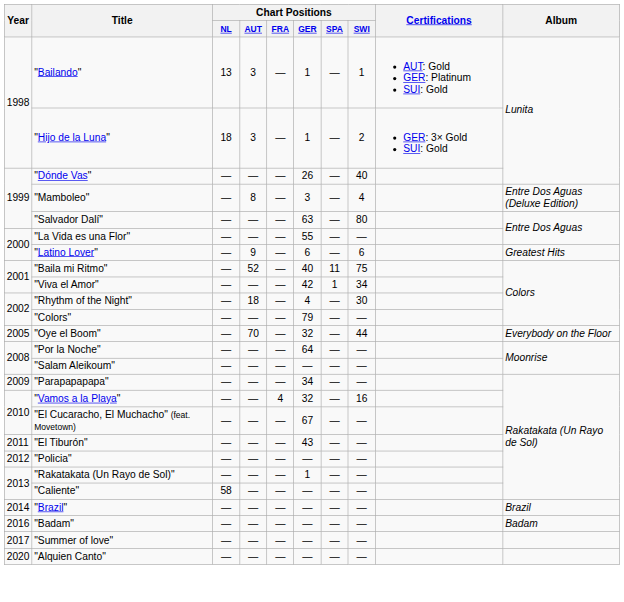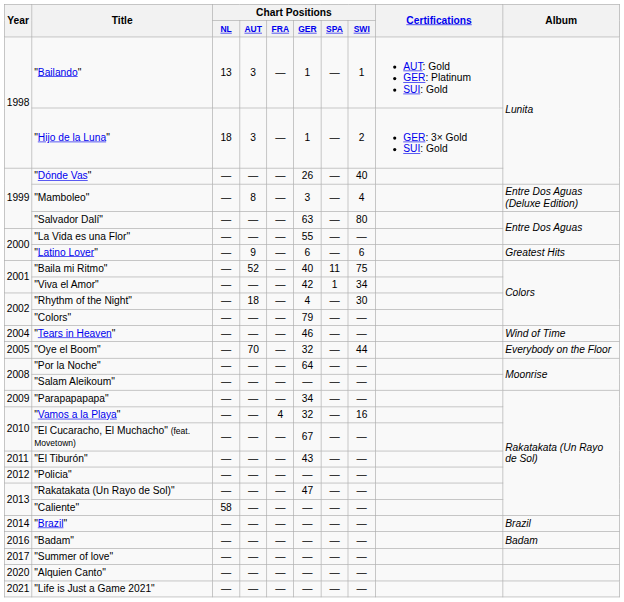 <table class="wikitable">
 <tr>
 <th rowspan="2">Year</th>
 <th width="275" rowspan="2">Title</th>
 <th colspan="6">Chart Positions</th>
 <th scope="col" rowspan="2" style="width:12em;"><a href='#'>Certifications</a></th>
 <th width="175" rowspan="2">Album</th>
 </tr>
 <tr>
 <th width="35"><small> <a href='#'>NL</a></small><br></th>
 <th width="35"><small><a href='#'>AUT</a></small><br></th>
 <th width="35"><small> <a href='#'>FRA</a></small><br></th>
 <th width="35"><small> <a href='#'>GER</a></small><br></th>
 <th width="35"><small><a href='#'>SPA</a></small><br></th>
 <th width="35"><small> <a href='#'>SWI</a></small><br></th>
 </tr>
 <tr>
 <td rowspan=2>1998</td>
 <td>"<a href='#'>Bailando</a>"</td>
 <td align="center">13</td>
 <td align="center">3</td>
 <td align="center">—</td>
 <td align="center">1</td>
 <td align="center">—</td>
 <td align="center">1</td>
 <td><br><ul><li><a href='#'>AUT</a>: Gold</li><li><a href='#'>GER</a>: Platinum</li><li><a href='#'>SUI</a>: Gold</li></ul></td>
 <td rowspan="3"><em>Lunita</em></td>
 </tr>
 <tr>
 <td>"<a href='#'>Hijo de la Luna</a>"</td>
 <td align="center">18</td>
 <td align="center">3</td>
 <td align="center">—</td>
 <td align="center">1</td>
 <td align="center">—</td>
 <td align="center">2</td>
 <td><br><ul><li><a href='#'>GER</a>: 3× Gold</li><li><a href='#'>SUI</a>: Gold</li></ul></td>
 </tr>
 <tr>
 <td rowspan="3">1999</td>
 <td>"<a href='#'>Dónde Vas</a>"</td>
 <td align="center">—</td>
 <td align="center">—</td>
 <td align="center">—</td>
 <td align="center">26</td>
 <td align="center">—</td>
 <td align="center">40</td>
 <td></td>
 </tr>
 <tr>
 <td>"Mamboleo"</td>
 <td align="center">—</td>
 <td align="center">8</td>
 <td align="center">—</td>
 <td align="center">3</td>
 <td align="center">—</td>
 <td align="center">4</td>
 <td></td>
 <td><em>Entre Dos Aguas (Deluxe Edition)</em></td>
 </tr>
 <tr>
 <td>"Salvador Dalí"</td>
 <td align="center">—</td>
 <td align="center">—</td>
 <td align="center">—</td>
 <td align="center">63</td>
 <td align="center">—</td>
 <td align="center">80</td>
 <td></td>
 <td rowspan="2"><em>Entre Dos Aguas</em></td>
 </tr>
 <tr>
 <td rowspan="2">2000</td>
 <td>"La Vida es una Flor"</td>
 <td align="center">—</td>
 <td align="center">—</td>
 <td align="center">—</td>
 <td align="center">55</td>
 <td align="center">—</td>
 <td align="center">—</td>
 <td></td>
 </tr>
 <tr>
 <td>"<a href='#'>Latino Lover</a>"</td>
 <td align="center">—</td>
 <td align="center">9</td>
 <td align="center">—</td>
 <td align="center">6</td>
 <td align="center">—</td>
 <td align="center">6</td>
 <td></td>
 <td><em>Greatest Hits</em></td>
 </tr>
 <tr>
 <td rowspan="2">2001</td>
 <td>"Baila mi Ritmo"</td>
 <td align="center">—</td>
 <td align="center">52</td>
 <td align="center">—</td>
 <td align="center">40</td>
 <td align="center">11</td>
 <td align="center">75</td>
 <td></td>
 <td rowspan="4"><em>Colors</em></td>
 </tr>
 <tr>
 <td>"Viva el Amor"</td>
 <td align="center">—</td>
 <td align="center">—</td>
 <td align="center">—</td>
 <td align="center">42</td>
 <td align="center">1</td>
 <td align="center">34</td>
 <td></td>
 </tr>
 <tr>
 <td rowspan="2">2002</td>
 <td>"Rhythm of the Night"</td>
 <td align="center">—</td>
 <td align="center">18</td>
 <td align="center">—</td>
 <td align="center">4</td>
 <td align="center">—</td>
 <td align="center">30</td>
 <td></td>
 </tr>
 <tr>
 <td>"Colors"</td>
 <td align="center">—</td>
 <td align="center">—</td>
 <td align="center">—</td>
 <td align="center">79</td>
 <td align="center">—</td>
 <td align="center">—</td>
 <td></td>
 </tr>
 <tr>
+<td>2004</td>
+<td>"<a href='#'>Tears in Heaven</a>"</td>
+<td align="center">—</td>
+<td align="center">—</td>
+<td align="center">—</td>
+<td align="center">46</td>
+<td align="center">—</td>
+<td align="center">—</td>
+<td></td>
+<td><em>Wind of Time</em></td>
+</tr>
+<tr>
 <td>2005</td>
 <td>"Oye el Boom"</td>
 <td align="center">—</td>
 <td align="center">70</td>
 <td align="center">—</td>
 <td align="center">32</td>
 <td align="center">—</td>
 <td align="center">44</td>
 <td></td>
 <td><em>Everybody on the Floor</em></td>
 </tr>
 <tr>
 <td rowspan="2">2008</td>
 <td>"Por la Noche"</td>
 <td align="center">—</td>
 <td align="center">—</td>
 <td align="center">—</td>
 <td align="center">64</td>
 <td align="center">—</td>
 <td align="center">—</td>
 <td></td>
 <td rowspan="2"><em>Moonrise</em></td>
 </tr>
 <tr>
 <td>"Salam Aleikoum"</td>
 <td align="center">—</td>
 <td align="center">—</td>
 <td align="center">—</td>
 <td align="center">—</td>
 <td align="center">—</td>
 <td align="center">—</td>
 <td></td>
 </tr>
 <tr>
 <td>2009</td>
 <td>"Parapapapapa"</td>
 <td align="center">—</td>
 <td align="center">—</td>
 <td align="center">—</td>
 <td align="center">34</td>
 <td align="center">—</td>
 <td align="center">—</td>
 <td></td>
 <td rowspan="7"><em>Rakatakata (Un Rayo de Sol)</em></td>
 </tr>
 <tr>
 <td rowspan="2">2010</td>
 <td>"<a href='#'>Vamos a la Playa</a>"</td>
 <td align="center">—</td>
 <td align="center">—</td>
 <td align="center">4</td>
 <td align="center">32</td>
 <td align="center">—</td>
 <td align="center">16</td>
 <td></td>
 </tr>
 <tr>
 <td>"El Cucaracho, El Muchacho" <small>(feat. Movetown)</small></td>
 <td align="center">—</td>
 <td align="center">—</td>
 <td align="center">—</td>
 <td align="center">67</td>
 <td align="center">—</td>
 <td align="center">—</td>
 <td></td>
 </tr>
 <tr>
 <td>2011</td>
 <td>"El Tiburón"</td>
 <td align="center">—</td>
 <td align="center">—</td>
 <td align="center">—</td>
 <td align="center">43</td>
 <td align="center">—</td>
 <td align="center">—</td>
 <td></td>
 </tr>
 <tr>
 <td>2012</td>
 <td>"Policia"</td>
 <td align="center">—</td>
 <td align="center">—</td>
 <td align="center">—</td>
 <td align="center">—</td>
 <td align="center">—</td>
 <td align="center">—</td>
 <td></td>
 </tr>
 <tr>
 <td rowspan="2">2013</td>
 <td>"Rakatakata (Un Rayo de Sol)"</td>
 <td align="center">—</td>
 <td align="center">—</td>
 <td align="center">—</td>
-<td align="center">1</td>
+<td align="center">47</td>
 <td align="center">—</td>
 <td align="center">—</td>
 <td></td>
 </tr>
 <tr>
 <td>"Caliente"</td>
 <td align="center">58</td>
 <td align="center">—</td>
 <td align="center">—</td>
 <td align="center">—</td>
 <td align="center">—</td>
 <td align="center">—</td>
 <td></td>
 </tr>
 <tr>
 <td>2014</td>
 <td>"<a href='#'>Brazil</a>"</td>
 <td align="center">—</td>
 <td align="center">—</td>
 <td align="center">—</td>
 <td align="center">—</td>
 <td align="center">—</td>
 <td align="center">—</td>
 <td></td>
 <td><em>Brazil</em></td>
 </tr>
 <tr>
 <td>2016</td>
 <td>"Badam"</td>
 <td align="center">—</td>
 <td align="center">—</td>
 <td align="center">—</td>
 <td align="center">—</td>
 <td align="center">—</td>
 <td align="center">—</td>
 <td></td>
 <td><em>Badam</em></td>
 </tr>
 <tr>
 <td>2017</td>
 <td>"Summer of love"</td>
 <td align="center">—</td>
 <td align="center">—</td>
 <td align="center">—</td>
 <td align="center">—</td>
 <td align="center">—</td>
 <td align="center">—</td>
 <td></td>
 <td></td>
 </tr>
 <tr>
 <td>2020</td>
 <td>"Alquien Canto"</td>
 <td align="center">—</td>
 <td align="center">—</td>
 <td align="center">—</td>
 <td align="center">—</td>
 <td align="center">—</td>
 <td align="center">—</td>
 <td></td>
 <td></td>
 </tr>
+<tr>
+<td>2021</td>
+<td>"Life is Just a Game 2021"</td>
+<td align="center">—</td>
+<td align="center">—</td>
+<td align="center">—</td>
+<td align="center">—</td>
+<td align="center">—</td>
+<td align="center">—</td>
+<td></td>
+<td></td>
+</tr>
 </table>
